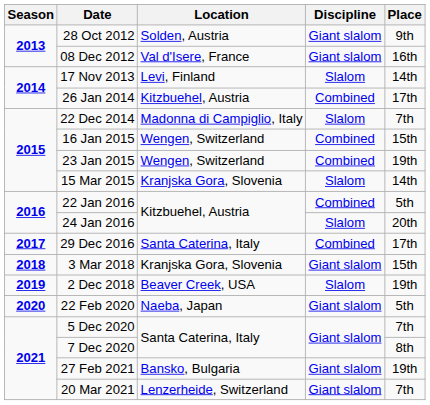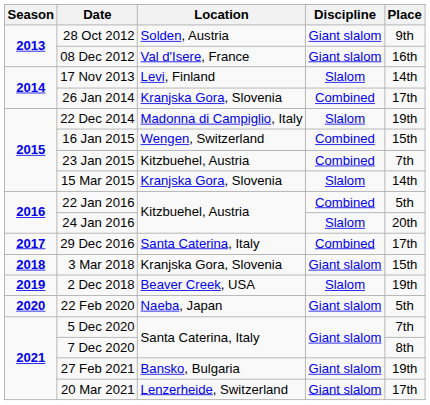 <table class="wikitable">
 <tr>
 <th>Season</th>
 <th>Date</th>
 <th>Location</th>
 <th>Discipline</th>
 <th>Place</th>
 </tr>
 <tr>
 <td rowspan=2 align=center><strong><a href='#'>2013</a></strong></td>
 <td align=right>28 Oct 2012</td>
 <td style="text-align:left;"> <a href='#'>Solden</a>, Austria</td>
 <td align=center><a href='#'>Giant slalom</a></td>
 <td align=center>9th</td>
 </tr>
 <tr>
 <td align=right>08 Dec 2012</td>
 <td style="text-align:left;"> <a href='#'>Val d'Isere</a>, France</td>
 <td align=center><a href='#'>Giant slalom</a></td>
 <td align=center>16th</td>
 </tr>
 <tr>
 <td rowspan=2 align=center><strong><a href='#'>2014</a></strong></td>
 <td align=right>17 Nov 2013</td>
 <td style="text-align:left;"> <a href='#'>Levi</a>, Finland</td>
 <td align=center><a href='#'>Slalom</a></td>
 <td align=center>14th</td>
 </tr>
 <tr>
 <td align=right>26 Jan 2014</td>
-<td style="text-align:left;"> <a href='#'>Kitzbuehel</a>, Austria</td>
+<td style="text-align:left;"> <a href='#'>Kranjska Gora</a>, Slovenia</td>
 <td align=center><a href='#'>Combined</a></td>
 <td align=center>17th</td>
 </tr>
 <tr>
 <td rowspan=4 align=center><strong><a href='#'>2015</a></strong></td>
 <td align=right>22 Dec 2014</td>
 <td style="text-align:left;"> <a href='#'>Madonna di Campiglio</a>, Italy</td>
 <td align=center><a href='#'>Slalom</a></td>
-<td align=center>7th</td>
+<td align=center>19th</td>
 </tr>
 <tr>
 <td align=right>16 Jan 2015</td>
 <td style="text-align:left;"> <a href='#'>Wengen</a>, Switzerland</td>
 <td align=center><a href='#'>Combined</a></td>
 <td align=center>15th</td>
 </tr>
 <tr>
 <td align=right>23 Jan 2015</td>
-<td style="text-align:left;"> <a href='#'>Wengen</a>, Switzerland</td>
+<td style="text-align:left;"> Kitzbuehel, Austria</td>
 <td align=center><a href='#'>Combined</a></td>
-<td align=center>19th</td>
+<td align=center>7th</td>
 </tr>
 <tr>
 <td align=right>15 Mar 2015</td>
 <td style="text-align:left;"> <a href='#'>Kranjska Gora</a>, Slovenia</td>
 <td align=center><a href='#'>Slalom</a></td>
 <td align=center>14th</td>
 </tr>
 <tr>
 <td rowspan=2 align=center><strong><a href='#'>2016</a></strong></td>
 <td align=right>22 Jan 2016</td>
 <td style="text-align:left;" rowspan="2"> Kitzbuehel, Austria</td>
 <td align=center><a href='#'>Combined</a></td>
 <td align=center>5th</td>
 </tr>
 <tr>
 <td align=right>24 Jan 2016</td>
 <td align=center><a href='#'>Slalom</a></td>
 <td align=center>20th</td>
 </tr>
 <tr>
 <td rowspan=1 align=center><strong><a href='#'>2017</a></strong></td>
 <td align=right>29 Dec 2016</td>
 <td style="text-align:left;"> <a href='#'>Santa Caterina</a>, Italy</td>
 <td align=center><a href='#'>Combined</a></td>
 <td align=center>17th</td>
 </tr>
 <tr>
 <td rowspan=1 align=center><strong><a href='#'>2018</a></strong></td>
 <td align=right>3 Mar 2018</td>
 <td style="text-align:left;"> Kranjska Gora, Slovenia</td>
 <td align=center><a href='#'>Giant slalom</a></td>
 <td align=center>15th</td>
 </tr>
 <tr>
 <td rowspan=1 align=center><strong><a href='#'>2019</a></strong></td>
 <td align=right>2 Dec 2018</td>
 <td style="text-align:left;"> <a href='#'>Beaver Creek</a>, USA</td>
 <td align=center><a href='#'>Slalom</a></td>
 <td align=center>19th</td>
 </tr>
 <tr>
 <td rowspan=1 align=center><strong><a href='#'>2020</a></strong></td>
 <td align=right>22 Feb 2020</td>
 <td style="text-align:left;"> <a href='#'>Naeba</a>, Japan</td>
 <td align=center><a href='#'>Giant slalom</a></td>
 <td align=center>5th</td>
 </tr>
 <tr>
 <td rowspan=4 align=center><strong><a href='#'>2021</a></strong></td>
 <td align=right>5 Dec 2020</td>
 <td rowspan=2 style="text-align:left;"> Santa Caterina, Italy</td>
 <td rowspan=2 align=center><a href='#'>Giant slalom</a></td>
 <td align=center>7th</td>
 </tr>
 <tr>
 <td align=right>7 Dec 2020</td>
 <td align=center>8th</td>
 </tr>
 <tr>
 <td align=right>27 Feb 2021</td>
 <td style="text-align:left;"> <a href='#'>Bansko</a>, Bulgaria</td>
 <td align=center><a href='#'>Giant slalom</a></td>
 <td align=center>19th</td>
 </tr>
 <tr>
 <td align=right>20 Mar 2021</td>
 <td style="text-align:left;"> <a href='#'>Lenzerheide</a>, Switzerland</td>
 <td align=center><a href='#'>Giant slalom</a></td>
-<td align=center>7th</td>
+<td align=center>17th</td>
 </tr>
 </table>
